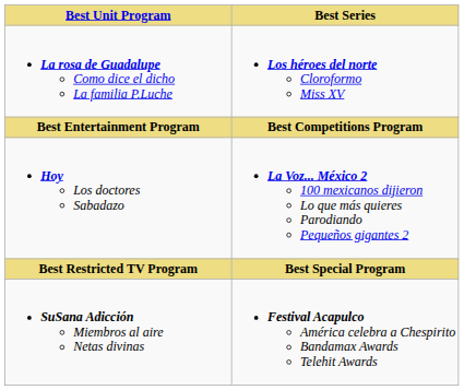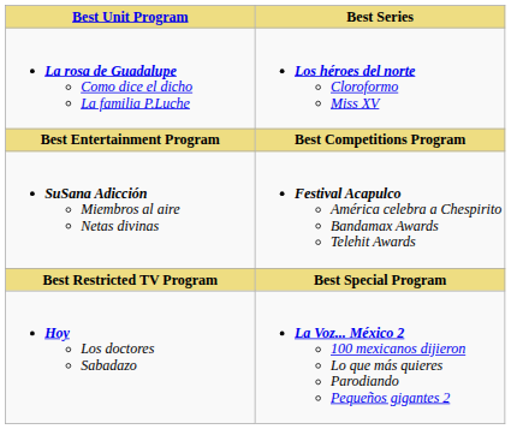 <table class="wikitable">
 <tr>
 <th style="background:#EEDD82; width:50%"><a href='#'>Best Unit Program</a></th>
 <th style="background:#EEDD82; width:50%">Best Series</th>
 </tr>
 <tr>
 <td valign="top"><br><ul><li><strong><em><a href='#'>La rosa de Guadalupe</a></em></strong><ul><li><em><a href='#'>Como dice el dicho</a></em></li><li><em><a href='#'>La familia P.Luche</a></em></li></ul></li></ul></td>
 <td valign="top"><br><ul><li><strong><em><a href='#'>Los héroes del norte</a></em></strong><ul><li><em><a href='#'>Cloroformo</a></em></li><li><em><a href='#'>Miss XV</a></em></li></ul></li></ul></td>
 </tr>
 <tr>
 <th style="background:#EEDD82; width:50%">Best Entertainment Program</th>
 <th style="background:#EEDD82; width:50%">Best Competitions Program</th>
 </tr>
 <tr>
-<td valign="top"><br><ul><li><strong><em><a href='#'>Hoy</a></em></strong><ul><li><em>Los doctores</em></li><li><em>Sabadazo</em></li></ul></li></ul></td>
-<td valign="top"><br><ul><li><strong><em><a href='#'>La Voz... México 2</a></em></strong><ul><li><em><a href='#'>100 mexicanos dijieron</a></em></li><li><em>Lo que más quieres</em></li><li><em>Parodiando</em></li><li><em><a href='#'>Pequeños gigantes 2</a></em></li></ul></li></ul></td>
+<td valign="top"><br><ul><li><strong><em>SuSana Adicción</em></strong><ul><li><em>Miembros al aire</em></li><li><em>Netas divinas</em></li></ul></li></ul></td>
+<td valign="top"><br><ul><li><strong><em>Festival Acapulco</em></strong><ul><li><em>América celebra a Chespirito</em></li><li><em>Bandamax Awards</em></li><li><em>Telehit Awards</em></li></ul></li></ul></td>
 </tr>
 <tr>
 <th style="background:#EEDD82; width:50%">Best Restricted TV Program</th>
 <th style="background:#EEDD82; width:50%">Best Special Program</th>
 </tr>
 <tr>
-<td valign="top"><br><ul><li><strong><em>SuSana Adicción</em></strong><ul><li><em>Miembros al aire</em></li><li><em>Netas divinas</em></li></ul></li></ul></td>
-<td valign="top"><br><ul><li><strong><em>Festival Acapulco</em></strong><ul><li><em>América celebra a Chespirito</em></li><li><em>Bandamax Awards</em></li><li><em>Telehit Awards</em></li></ul></li></ul></td>
+<td valign="top"><br><ul><li><strong><em><a href='#'>Hoy</a></em></strong><ul><li><em>Los doctores</em></li><li><em>Sabadazo</em></li></ul></li></ul></td>
+<td valign="top"><br><ul><li><strong><em><a href='#'>La Voz... México 2</a></em></strong><ul><li><em><a href='#'>100 mexicanos dijieron</a></em></li><li><em>Lo que más quieres</em></li><li><em>Parodiando</em></li><li><em><a href='#'>Pequeños gigantes 2</a></em></li></ul></li></ul></td>
 </tr>
 </table>
